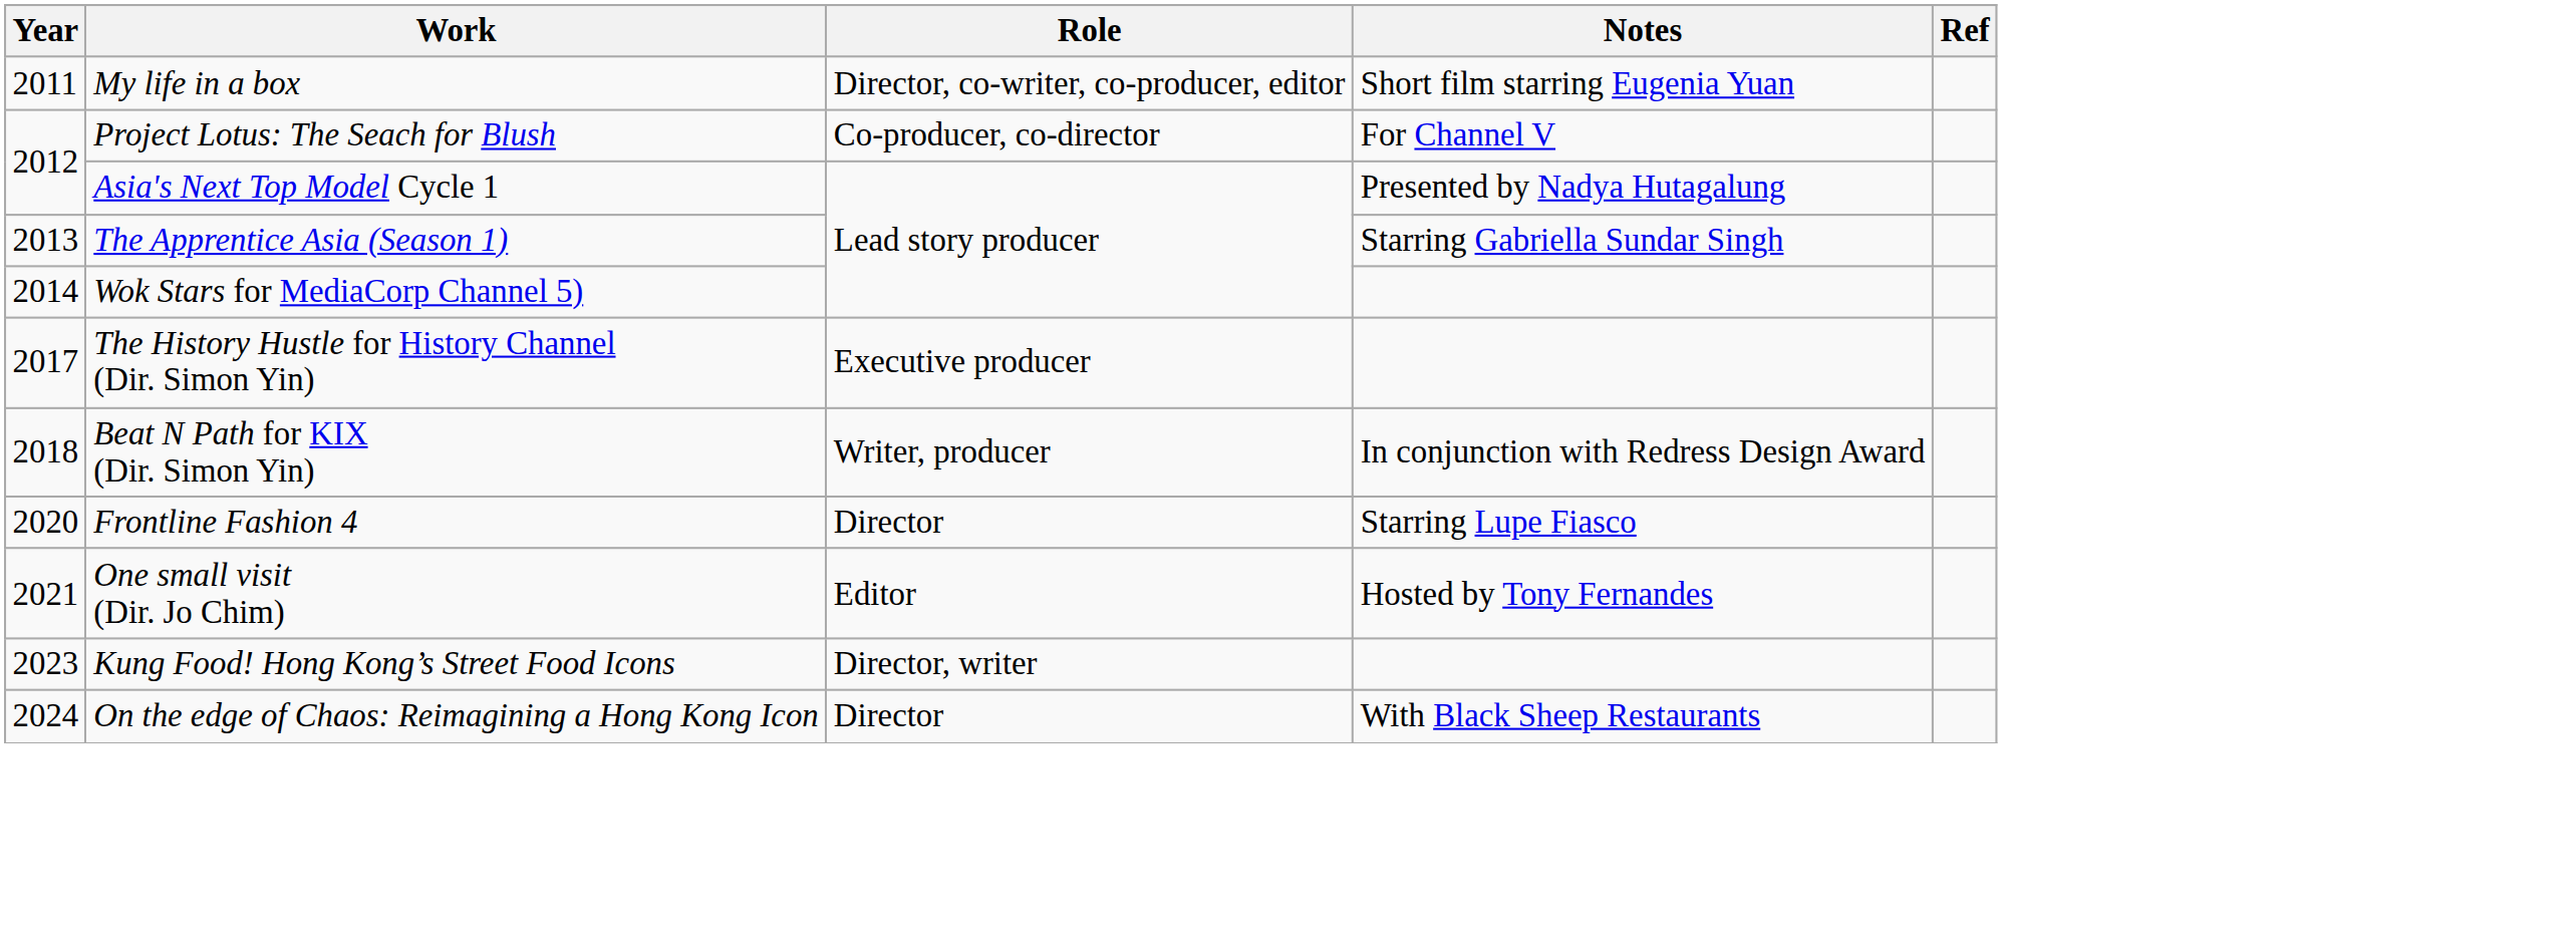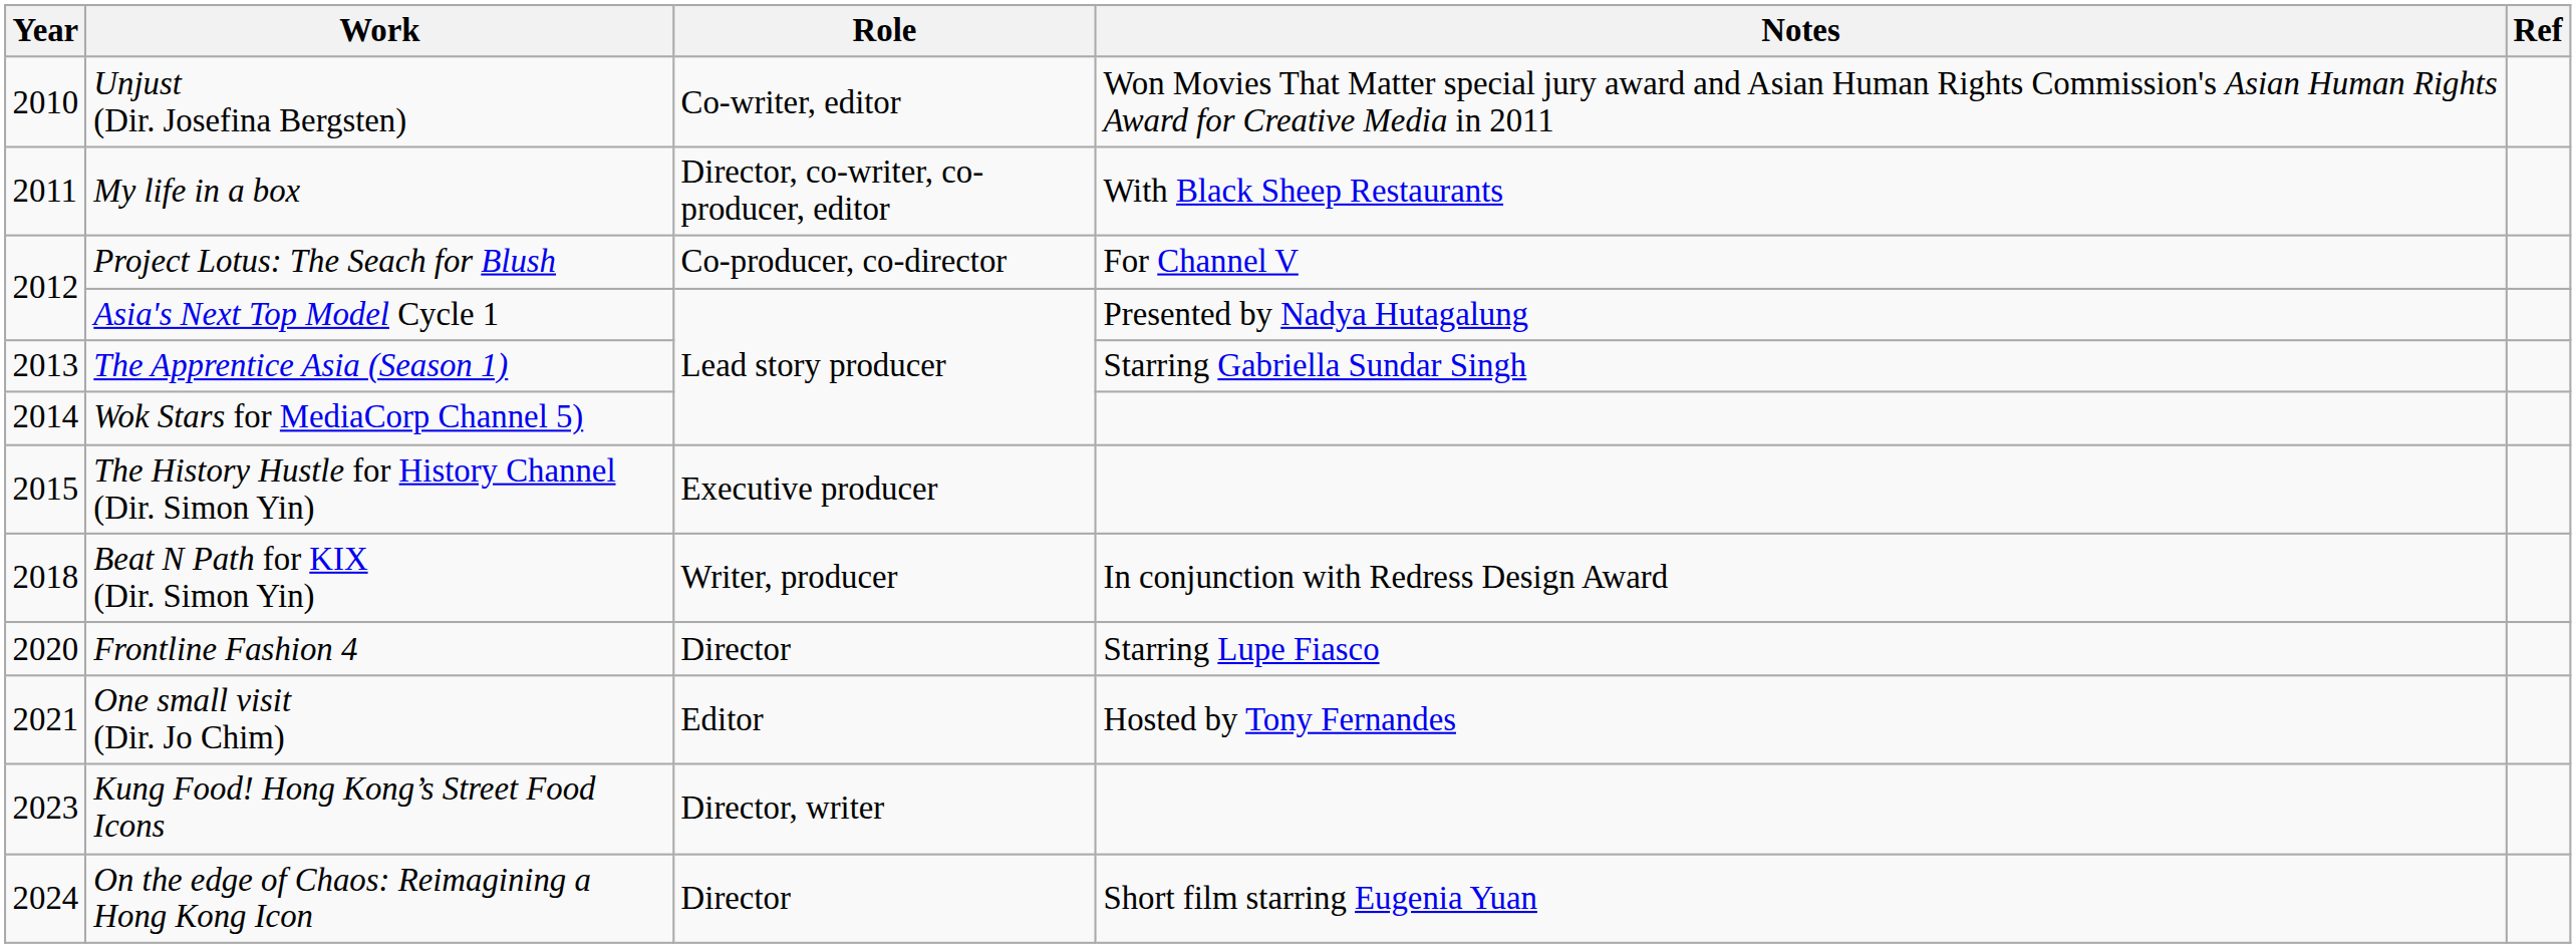 <table class="wikitable sortable" style=text-align:left>
 <tr>
 <th scope="col">Year</th>
 <th scope="col">Work</th>
 <th scope="col">Role</th>
 <th scope="col">Notes</th>
 <th scope="col">Ref</th>
 </tr>
 <tr>
+<td>2010</td>
+<td><em>Unjust</em><br>(Dir. Josefina Bergsten)</td>
+<td>Co-writer, editor</td>
+<td>Won Movies That Matter special jury award and Asian Human Rights Commission's <em>Asian Human Rights Award for Creative Media</em> in 2011</td>
+<td></td>
+</tr>
+<tr>
 <td>2011</td>
 <td><em>My life in a box</em></td>
 <td>Director, co-writer, co-producer, editor</td>
-<td>Short film starring <a href='#'>Eugenia Yuan</a></td>
+<td>With <a href='#'>Black Sheep Restaurants</a></td>
 <td></td>
 </tr>
 <tr>
 <td rowspan="2">2012</td>
 <td><em>Project Lotus: The Seach for <a href='#'>Blush</a></em></td>
 <td>Co-producer, co-director</td>
 <td>For <a href='#'>Channel V</a></td>
 <td></td>
 </tr>
 <tr>
 <td><em><a href='#'>Asia's Next Top Model</a></em> Cycle 1</td>
 <td rowspan="3">Lead story producer</td>
 <td>Presented by <a href='#'>Nadya Hutagalung</a></td>
 <td></td>
 </tr>
 <tr>
 <td>2013</td>
 <td><em><a href='#'>The Apprentice Asia (Season 1)</a></em></td>
 <td>Starring <a href='#'>Gabriella Sundar Singh</a></td>
 <td></td>
 </tr>
 <tr>
 <td>2014</td>
 <td><em>Wok Stars</em> for <a href='#'>MediaCorp Channel 5)</a></td>
 <td></td>
 <td></td>
 </tr>
 <tr>
-<td>2017</td>
+<td>2015</td>
 <td><em>The History Hustle</em> for <a href='#'>History Channel</a><br>(Dir. Simon Yin)</td>
 <td>Executive producer</td>
 <td></td>
 <td></td>
 </tr>
 <tr>
 <td>2018</td>
 <td><em>Beat N Path</em> for <a href='#'>KIX</a><br>(Dir. Simon Yin)</td>
 <td>Writer, producer</td>
 <td>In conjunction with Redress Design Award</td>
 <td></td>
 </tr>
 <tr>
 <td>2020</td>
 <td><em>Frontline Fashion 4</em></td>
 <td>Director</td>
 <td>Starring <a href='#'>Lupe Fiasco</a></td>
 <td></td>
 </tr>
 <tr>
 <td>2021</td>
 <td><em>One small visit</em><br>(Dir. Jo Chim)</td>
 <td>Editor</td>
 <td>Hosted by <a href='#'>Tony Fernandes</a></td>
 <td></td>
 </tr>
 <tr>
 <td>2023</td>
 <td><em>Kung Food! Hong Kong’s Street Food Icons</em></td>
 <td>Director, writer</td>
 <td></td>
 <td></td>
 </tr>
 <tr>
 <td>2024</td>
 <td><em>On the edge of Chaos: Reimagining a Hong Kong Icon</em></td>
 <td>Director</td>
-<td>With <a href='#'>Black Sheep Restaurants</a></td>
+<td>Short film starring <a href='#'>Eugenia Yuan</a></td>
 <td></td>
 </tr>
 </table>
